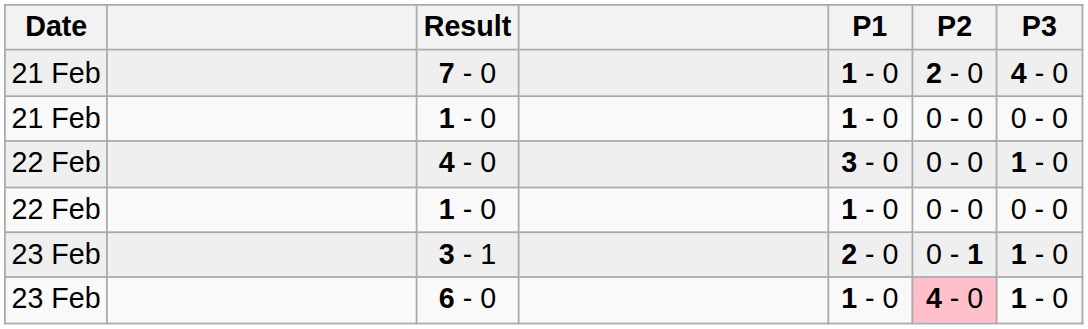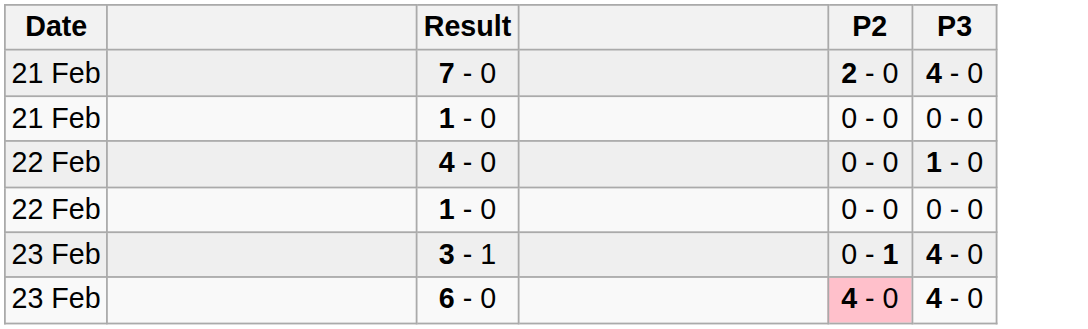 <table class="wikitable">
 <tr>
 <th width=50px>Date</th>
 <th width=165px></th>
 <th width=50px>Result</th>
 <th width=165px></th>
-<th width=40px>P1</th>
 <th width=40px>P2</th>
 <th width=40px>P3</th>
 </tr>
 <tr bgcolor="#EFEFEF">
 <td>21 Feb</td>
 <td></td>
 <td align="center"><strong>7</strong> - 0</td>
 <td></td>
-<td align="center"><strong>1</strong> - 0</td>
 <td align="center"><strong>2</strong> - 0</td>
 <td align="center"><strong>4</strong> - 0</td>
 </tr>
 <tr>
 <td>21 Feb</td>
 <td></td>
 <td align="center"><strong>1</strong> - 0</td>
 <td></td>
-<td align="center"><strong>1</strong> - 0</td>
 <td align="center">0 - 0</td>
 <td align="center">0 - 0</td>
 </tr>
 <tr bgcolor="#EFEFEF">
 <td>22 Feb</td>
 <td></td>
 <td align="center"><strong>4</strong> - 0</td>
 <td></td>
-<td align="center"><strong>3</strong> - 0</td>
 <td align="center">0 - 0</td>
 <td align="center"><strong>1</strong> - 0</td>
 </tr>
 <tr>
 <td>22 Feb</td>
 <td></td>
 <td align="center"><strong>1</strong> - 0</td>
 <td></td>
-<td align="center"><strong>1</strong> - 0</td>
 <td align="center">0 - 0</td>
 <td align="center">0 - 0</td>
 </tr>
 <tr bgcolor="#EFEFEF">
 <td>23 Feb</td>
 <td></td>
 <td align="center"><strong>3</strong> - 1</td>
 <td></td>
-<td align="center"><strong>2</strong> - 0</td>
 <td align="center">0 - <strong>1</strong></td>
-<td align="center"><strong>1</strong> - 0</td>
+<td align="center"><strong>4</strong> - 0</td>
 </tr>
 <tr>
 <td>23 Feb</td>
 <td></td>
 <td align="center"><strong>6</strong> - 0</td>
 <td></td>
-<td align="center"><strong>1</strong> - 0</td>
 <td align="center" style="background: pink;"><strong>4</strong> - 0</td>
-<td align="center"><strong>1</strong> - 0</td>
+<td align="center"><strong>4</strong> - 0</td>
 </tr>
 </table>
